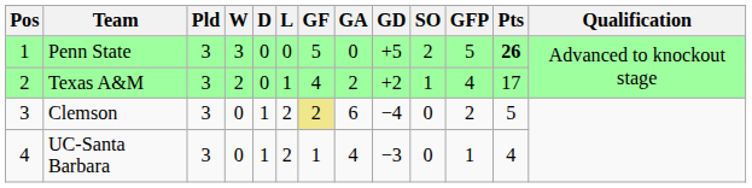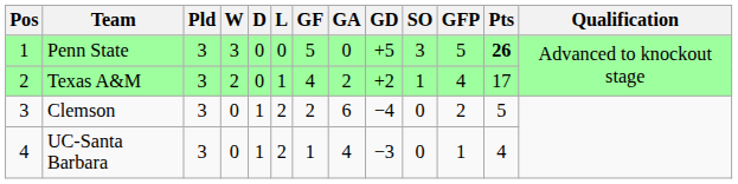 <table class="wikitable" style="text-align:center">
 <tr>
 <th>Pos</th>
 <th>Team</th>
 <th>Pld</th>
 <th>W</th>
 <th>D</th>
 <th>L</th>
 <th>GF</th>
 <th>GA</th>
 <th>GD</th>
 <th>SO</th>
 <th>GFP</th>
 <th>Pts</th>
 <th>Qualification</th>
 </tr>
 <tr bgcolor="#9eff9e">
 <td>1</td>
 <td style="text-align:left">Penn State</td>
 <td>3</td>
 <td>3</td>
 <td>0</td>
 <td>0</td>
 <td>5</td>
 <td>0</td>
 <td>+5</td>
-<td>2</td>
+<td>3</td>
 <td>5</td>
 <td><strong>26</strong></td>
 <td rowspan="2">Advanced to knockout stage</td>
 </tr>
 <tr bgcolor="#9eff9e">
 <td>2</td>
 <td style="text-align:left">Texas A&M</td>
 <td>3</td>
 <td>2</td>
 <td>0</td>
 <td>1</td>
 <td>4</td>
 <td>2</td>
 <td>+2</td>
 <td>1</td>
 <td>4</td>
 <td>17</td>
 </tr>
 <tr>
 <td>3</td>
 <td style="text-align:left">Clemson</td>
 <td>3</td>
 <td>0</td>
 <td>1</td>
 <td>2</td>
-<td style="background: khaki;">2</td>
+<td>2</td>
 <td>6</td>
 <td>−4</td>
 <td>0</td>
 <td>2</td>
 <td>5</td>
 <td rowspan="2"></td>
 </tr>
 <tr>
 <td>4</td>
 <td style="text-align:left">UC-Santa Barbara</td>
 <td>3</td>
 <td>0</td>
 <td>1</td>
 <td>2</td>
 <td>1</td>
 <td>4</td>
 <td>−3</td>
 <td>0</td>
 <td>1</td>
 <td>4</td>
 </tr>
 </table>
